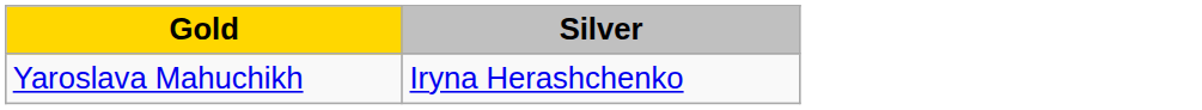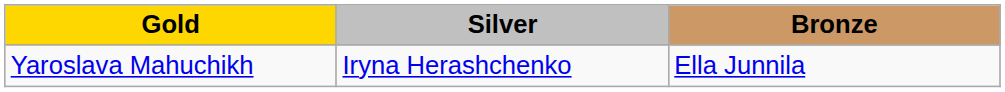 <table class="wikitable" style="text-align:left">
 <tr align="center">
 <td width=200 bgcolor=gold><strong>Gold</strong></td>
 <td width=200 bgcolor=silver><strong>Silver</strong></td>
+<td width=200 bgcolor=CC9966><strong>Bronze</strong></td>
 </tr>
 <tr>
 <td><a href='#'>Yaroslava Mahuchikh</a><br><em></em></td>
 <td><a href='#'>Iryna Herashchenko</a><br><em></em></td>
+<td><a href='#'>Ella Junnila</a><br><em></em></td>
 </tr>
 </table>
